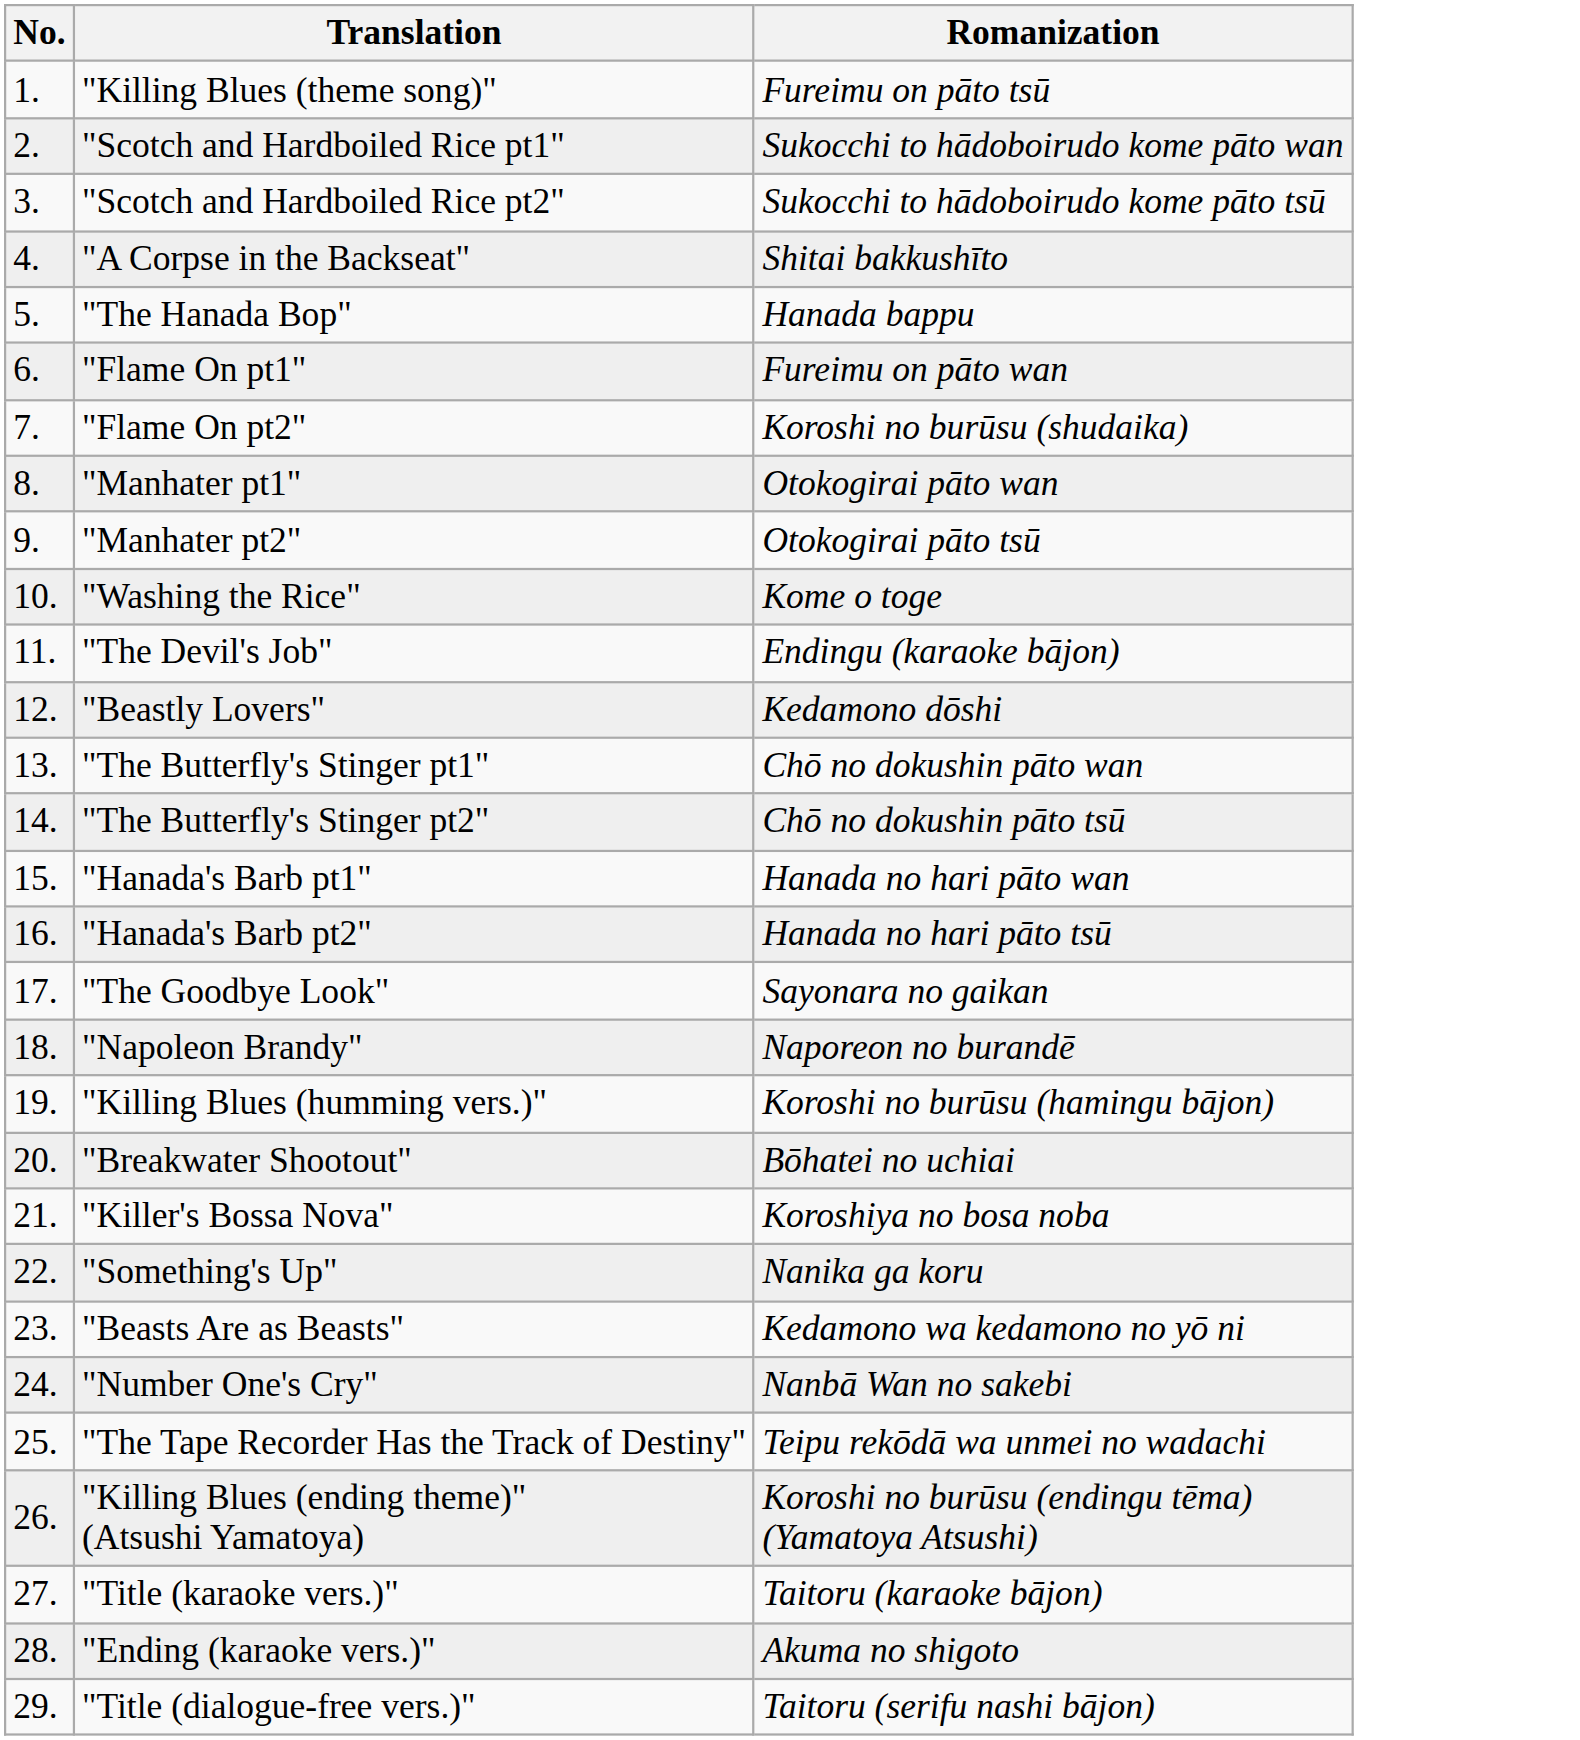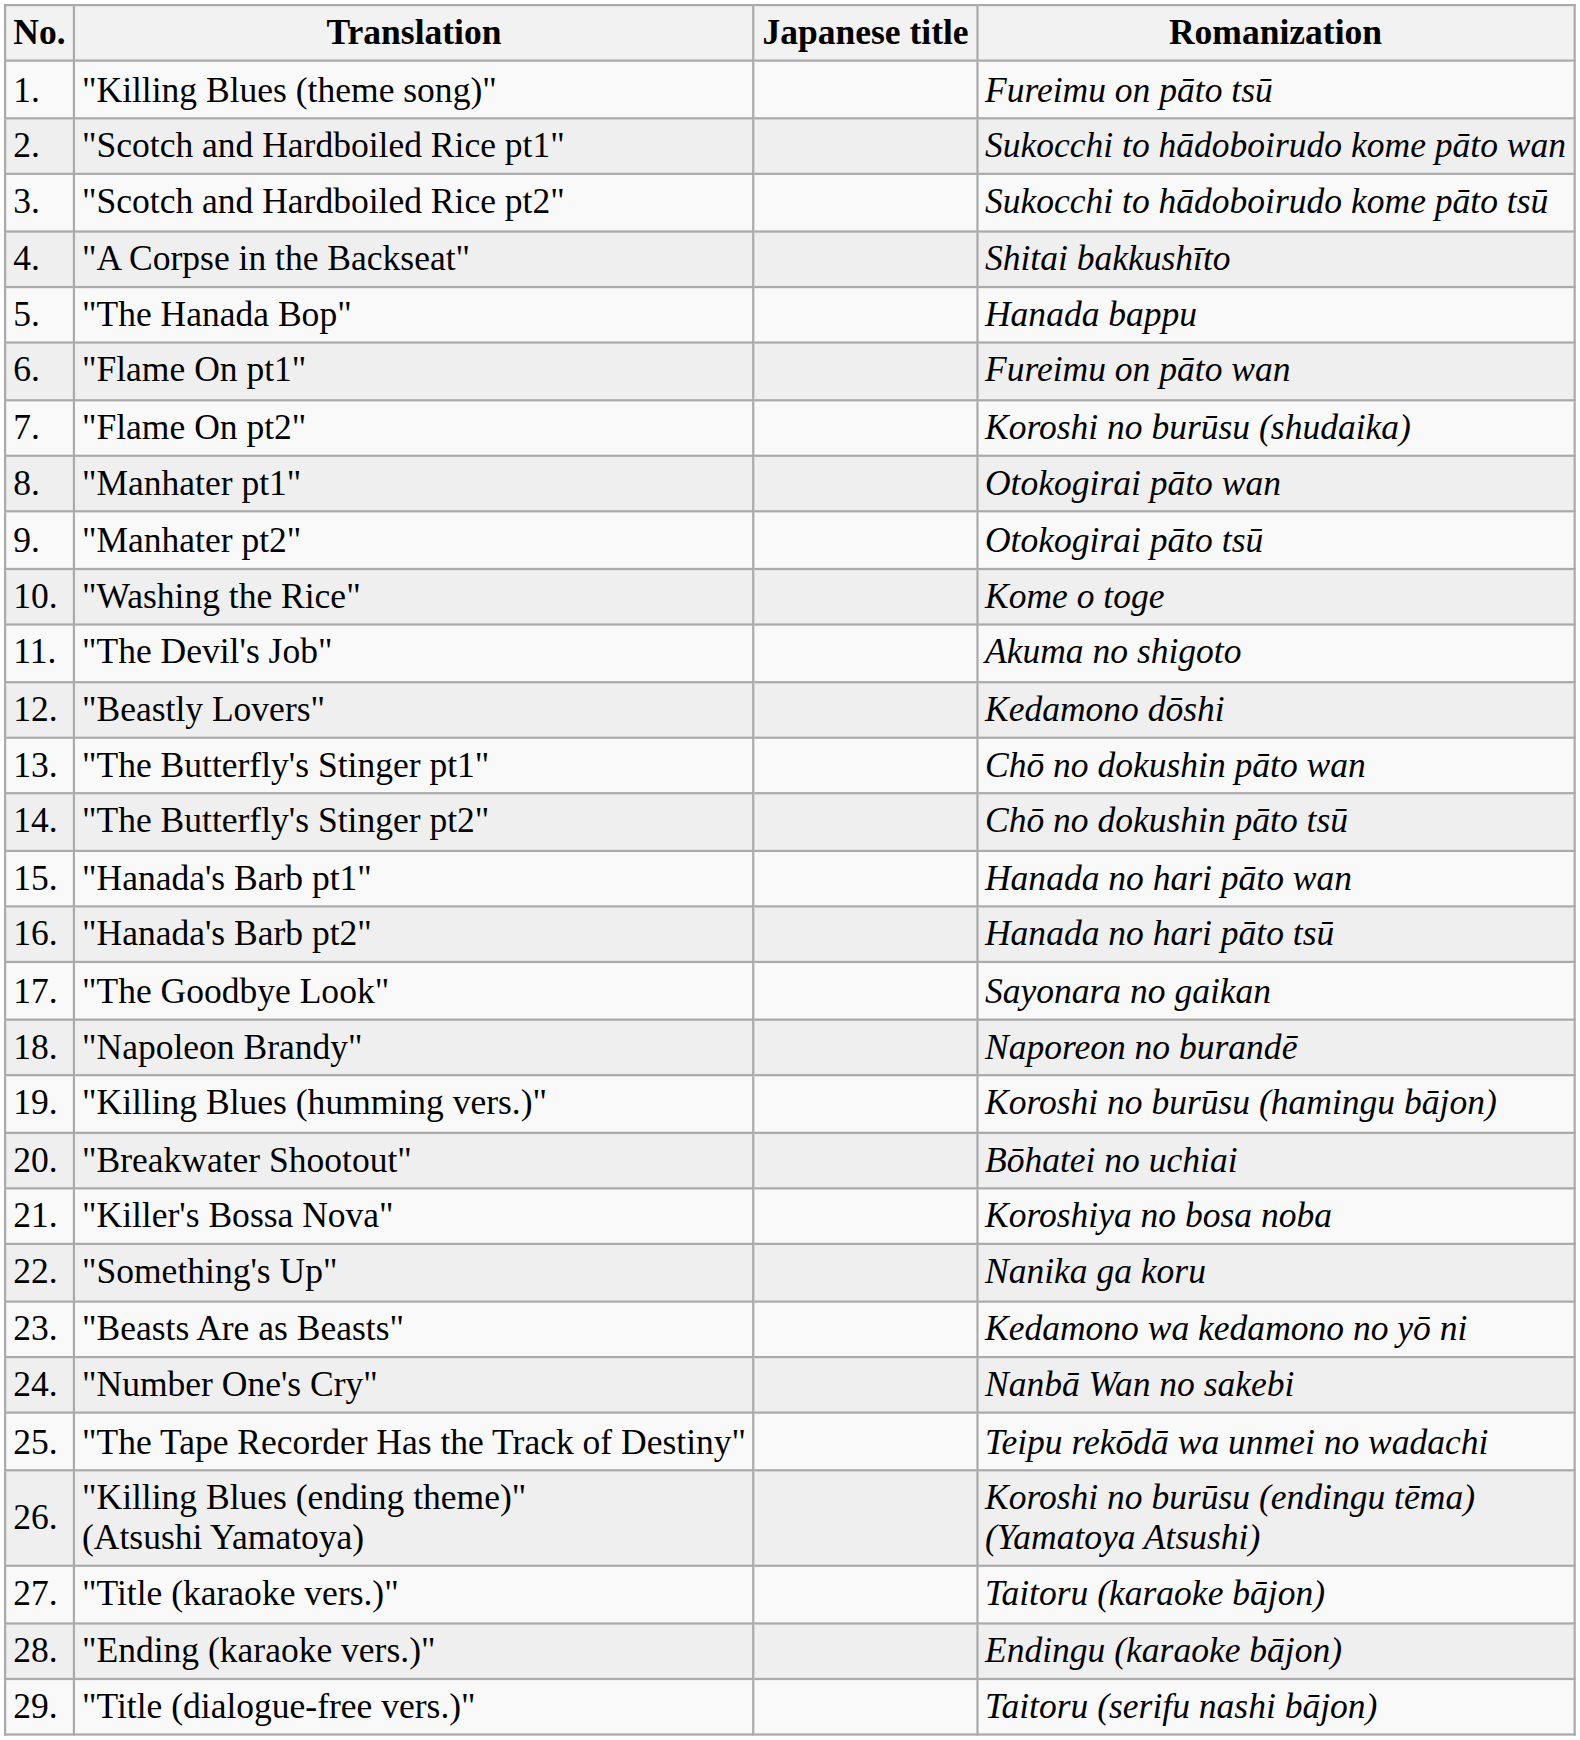 <table class="wikitable">
 <tr>
 <th>No.</th>
 <th>Translation</th>
+<th>Japanese title</th>
 <th>Romanization</th>
 </tr>
 <tr>
 <td>1.</td>
 <td>"Killing Blues (theme song)"</td>
+<td></td>
 <td><em>Fureimu on pāto tsū</em></td>
 </tr>
 <tr style=background:#efefef;>
 <td>2.</td>
 <td>"Scotch and Hardboiled Rice pt1"</td>
+<td></td>
 <td><em>Sukocchi to hādoboirudo kome pāto wan</em></td>
 </tr>
 <tr>
 <td>3.</td>
 <td>"Scotch and Hardboiled Rice pt2"</td>
+<td></td>
 <td><em>Sukocchi to hādoboirudo kome pāto tsū</em></td>
 </tr>
 <tr style=background:#efefef;>
 <td>4.</td>
 <td>"A Corpse in the Backseat"</td>
+<td></td>
 <td><em>Shitai bakkushīto</em></td>
 </tr>
 <tr>
 <td>5.</td>
 <td>"The Hanada Bop"</td>
+<td></td>
 <td><em>Hanada bappu</em></td>
 </tr>
 <tr style=background:#efefef;>
 <td>6.</td>
 <td>"Flame On pt1"</td>
+<td></td>
 <td><em>Fureimu on pāto wan</em></td>
 </tr>
 <tr>
 <td>7.</td>
 <td>"Flame On pt2"</td>
+<td></td>
 <td><em>Koroshi no burūsu (shudaika)</em></td>
 </tr>
 <tr style=background:#efefef;>
 <td>8.</td>
 <td>"Manhater pt1"</td>
+<td></td>
 <td><em>Otokogirai pāto wan</em></td>
 </tr>
 <tr>
 <td>9.</td>
 <td>"Manhater pt2"</td>
+<td></td>
 <td><em>Otokogirai pāto tsū</em></td>
 </tr>
 <tr style=background:#efefef;>
 <td>10.</td>
 <td>"Washing the Rice"</td>
+<td></td>
 <td><em>Kome o toge</em></td>
 </tr>
 <tr>
 <td>11.</td>
 <td>"The Devil's Job"</td>
-<td><em>Endingu (karaoke bājon)</em></td>
+<td></td>
+<td><em>Akuma no shigoto</em></td>
 </tr>
 <tr style=background:#efefef;>
 <td>12.</td>
 <td>"Beastly Lovers"</td>
+<td></td>
 <td><em>Kedamono dōshi</em></td>
 </tr>
 <tr>
 <td>13.</td>
 <td>"The Butterfly's Stinger pt1"</td>
+<td></td>
 <td><em>Chō no dokushin pāto wan</em></td>
 </tr>
 <tr style=background:#efefef;>
 <td>14.</td>
 <td>"The Butterfly's Stinger pt2"</td>
+<td></td>
 <td><em>Chō no dokushin pāto tsū</em></td>
 </tr>
 <tr>
 <td>15.</td>
 <td>"Hanada's Barb pt1"</td>
+<td></td>
 <td><em>Hanada no hari pāto wan</em></td>
 </tr>
 <tr style=background:#efefef;>
 <td>16.</td>
 <td>"Hanada's Barb pt2"</td>
+<td></td>
 <td><em>Hanada no hari pāto tsū</em></td>
 </tr>
 <tr>
 <td>17.</td>
 <td>"The Goodbye Look"</td>
+<td></td>
 <td><em>Sayonara no gaikan</em></td>
 </tr>
 <tr style=background:#efefef;>
 <td>18.</td>
 <td>"Napoleon Brandy"</td>
+<td></td>
 <td><em>Naporeon no burandē</em></td>
 </tr>
 <tr>
 <td>19.</td>
 <td>"Killing Blues (humming vers.)"</td>
+<td></td>
 <td><em>Koroshi no burūsu (hamingu bājon)</em></td>
 </tr>
 <tr style=background:#efefef;>
 <td>20.</td>
 <td>"Breakwater Shootout"</td>
+<td></td>
 <td><em>Bōhatei no uchiai</em></td>
 </tr>
 <tr>
 <td>21.</td>
 <td>"Killer's Bossa Nova"</td>
+<td></td>
 <td><em>Koroshiya no bosa noba</em></td>
 </tr>
 <tr style=background:#efefef;>
 <td>22.</td>
 <td>"Something's Up"</td>
+<td></td>
 <td><em>Nanika ga koru</em></td>
 </tr>
 <tr>
 <td>23.</td>
 <td>"Beasts Are as Beasts"</td>
+<td></td>
 <td><em>Kedamono wa kedamono no yō ni</em></td>
 </tr>
 <tr style=background:#efefef;>
 <td>24.</td>
 <td>"Number One's Cry"</td>
+<td></td>
 <td><em>Nanbā Wan no sakebi</em></td>
 </tr>
 <tr>
 <td>25.</td>
 <td>"The Tape Recorder Has the Track of Destiny"</td>
+<td></td>
 <td><em>Teipu rekōdā wa unmei no wadachi</em></td>
 </tr>
 <tr style=background:#efefef;>
 <td>26.</td>
 <td>"Killing Blues (ending theme)"<br>(Atsushi Yamatoya)</td>
+<td></td>
 <td><em>Koroshi no burūsu (endingu tēma)</em><br><em>(Yamatoya Atsushi)</em></td>
 </tr>
 <tr>
 <td>27.</td>
 <td>"Title (karaoke vers.)"</td>
+<td></td>
 <td><em>Taitoru (karaoke bājon)</em></td>
 </tr>
 <tr style=background:#efefef;>
 <td>28.</td>
 <td>"Ending (karaoke vers.)"</td>
-<td><em>Akuma no shigoto</em></td>
+<td></td>
+<td><em>Endingu (karaoke bājon)</em></td>
 </tr>
 <tr>
 <td>29.</td>
 <td>"Title (dialogue-free vers.)"</td>
+<td></td>
 <td><em>Taitoru (serifu nashi bājon)</em></td>
 </tr>
 </table>
